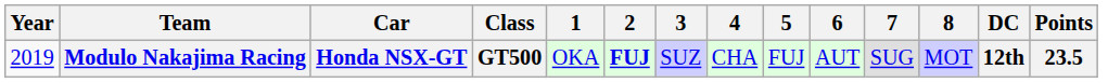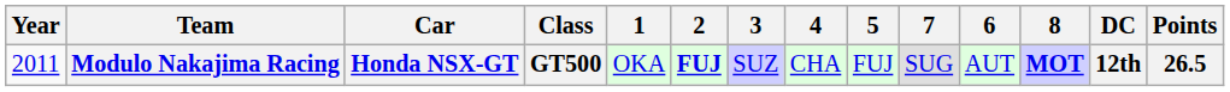 <table class="wikitable" style="text-align:center; font-size:85%">
 <tr>
 <th>Year</th>
 <th>Team</th>
 <th>Car</th>
 <th>Class</th>
 <th>1</th>
 <th>2</th>
 <th>3</th>
 <th>4</th>
 <th>5</th>
+<th>7</th>
 <th>6</th>
-<th>7</th>
 <th>8</th>
 <th>DC</th>
 <th>Points</th>
 </tr>
 <tr>
-<td><a href='#'>2019</a></td>
+<td><a href='#'>2011</a></td>
 <th nowrap><a href='#'>Modulo Nakajima Racing</a></th>
 <th nowrap><a href='#'>Honda NSX-GT</a></th>
 <th>GT500</th>
 <td style="background:#DFFFDF;"><a href='#'>OKA</a><br></td>
 <td style="background:#DFFFDF;"><strong><a href='#'>FUJ</a><br></strong></td>
 <td style="background:#CFCFFF;"><a href='#'>SUZ</a><br></td>
 <td style="background:#DFFFDF;"><a href='#'>CHA</a><br></td>
 <td style="background:#DFFFDF;"><a href='#'>FUJ</a><br></td>
+<td style="background:#DFDFDF;"><a href='#'>SUG</a><br></td>
 <td style="background:#DFFFDF;"><a href='#'>AUT</a><br></td>
-<td style="background:#DFDFDF;"><a href='#'>SUG</a><br></td>
-<td style="background:#CFCFFF;"><a href='#'>MOT</a><br></td>
+<td style="background:#CFCFFF;"><strong><a href='#'>MOT</a><br></strong></td>
 <th>12th</th>
-<th>23.5</th>
+<th>26.5</th>
 </tr>
 </table>
